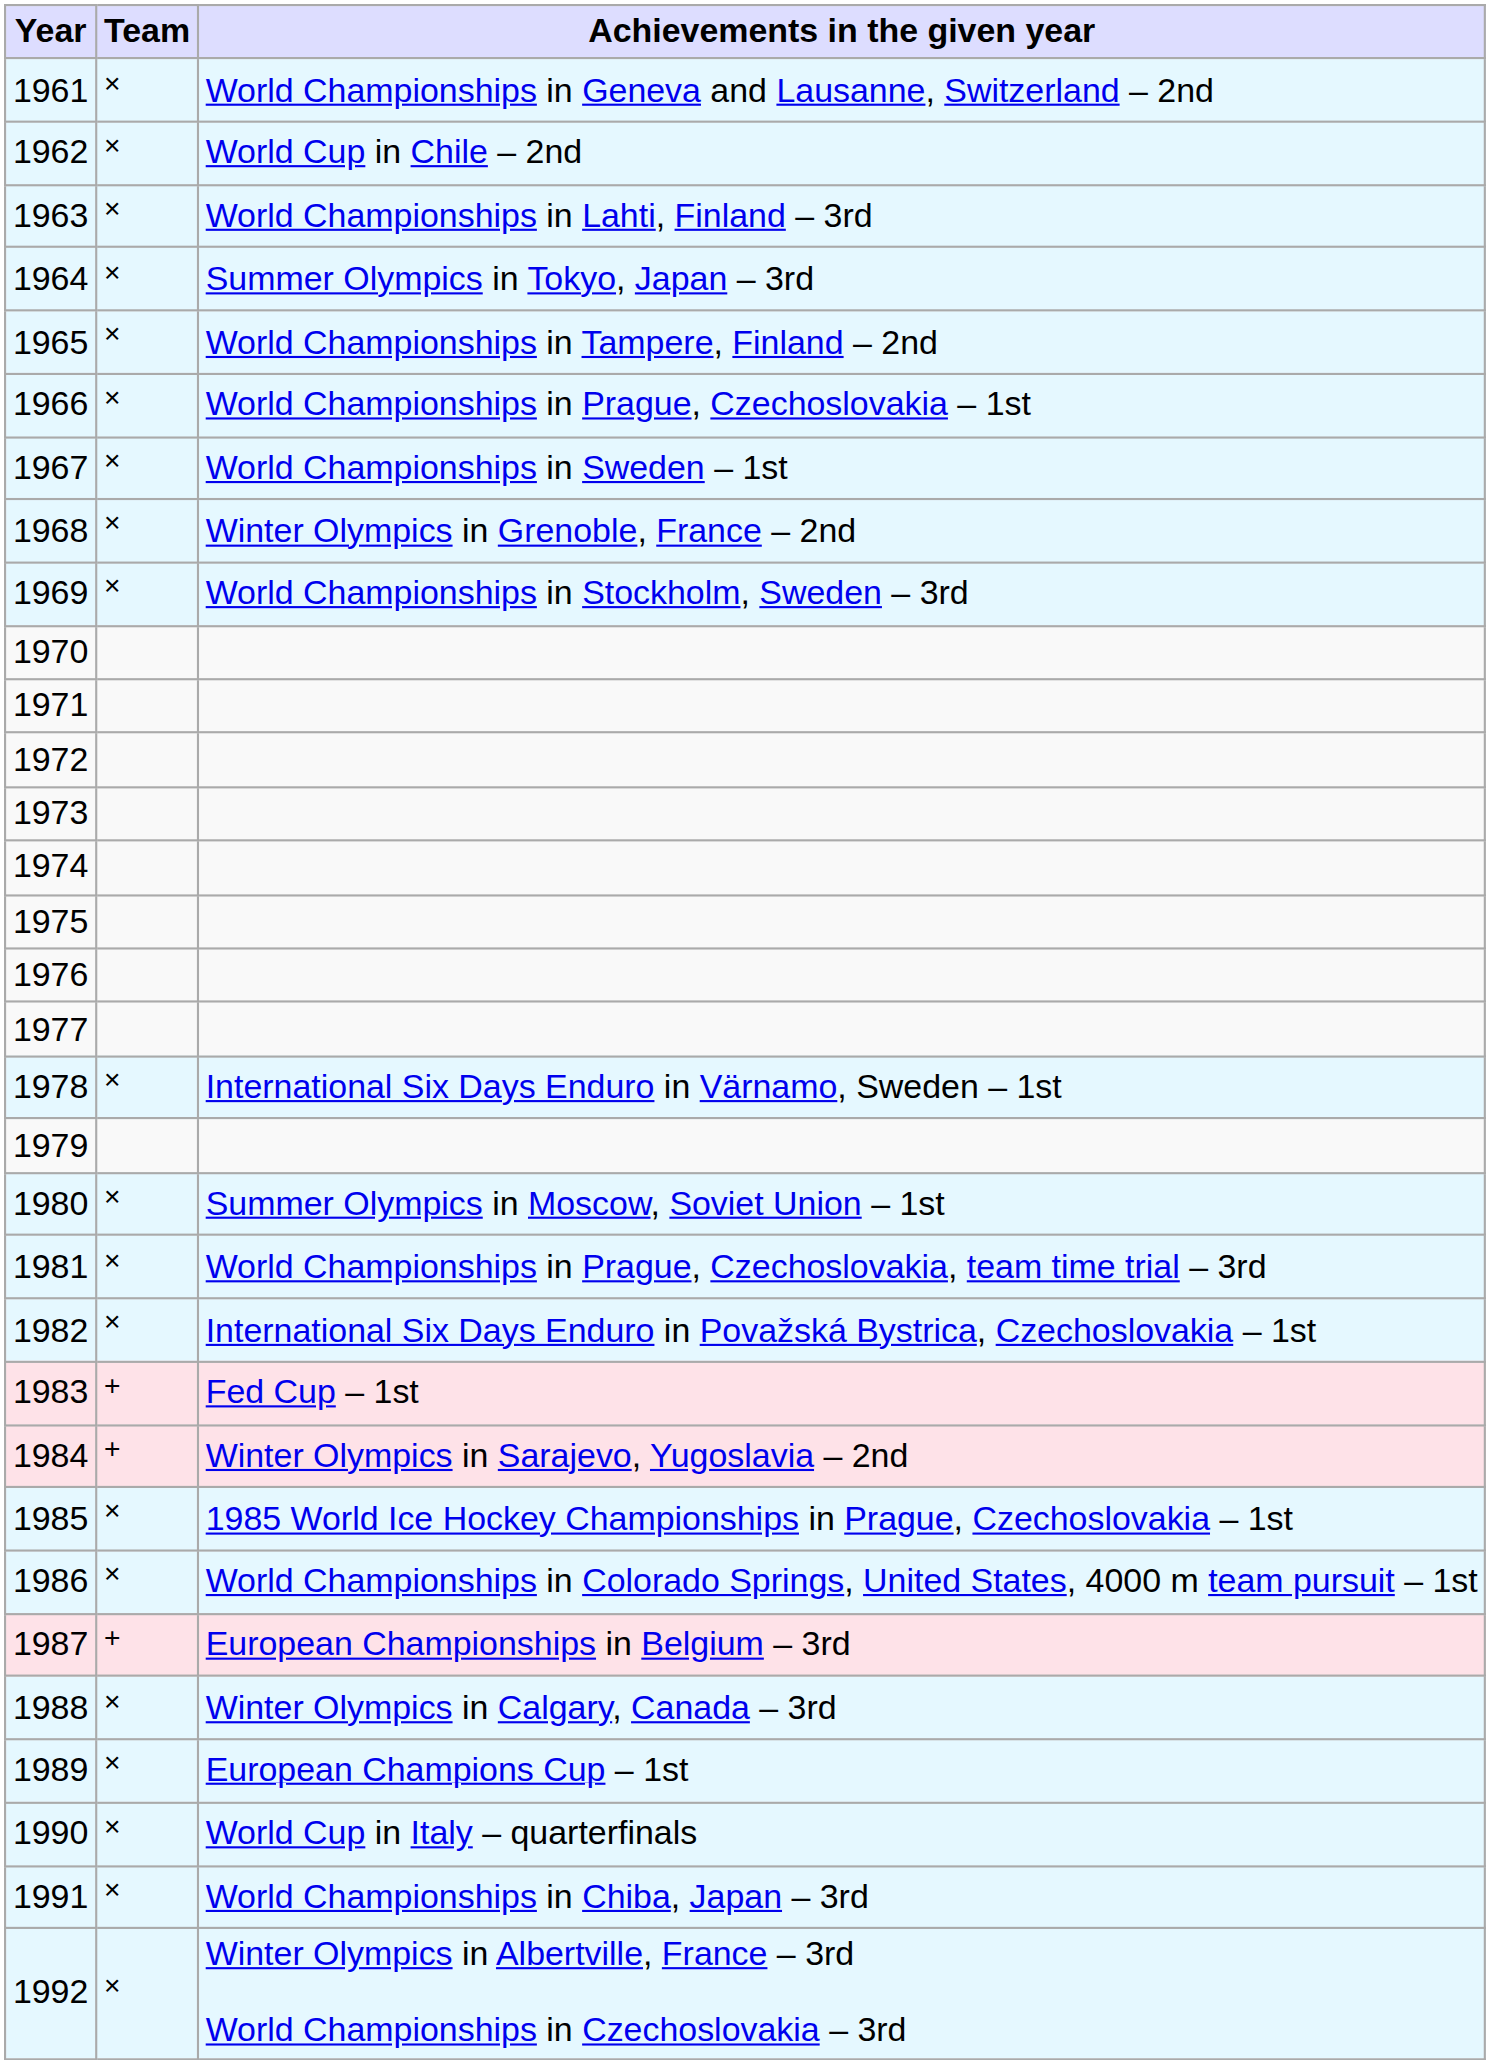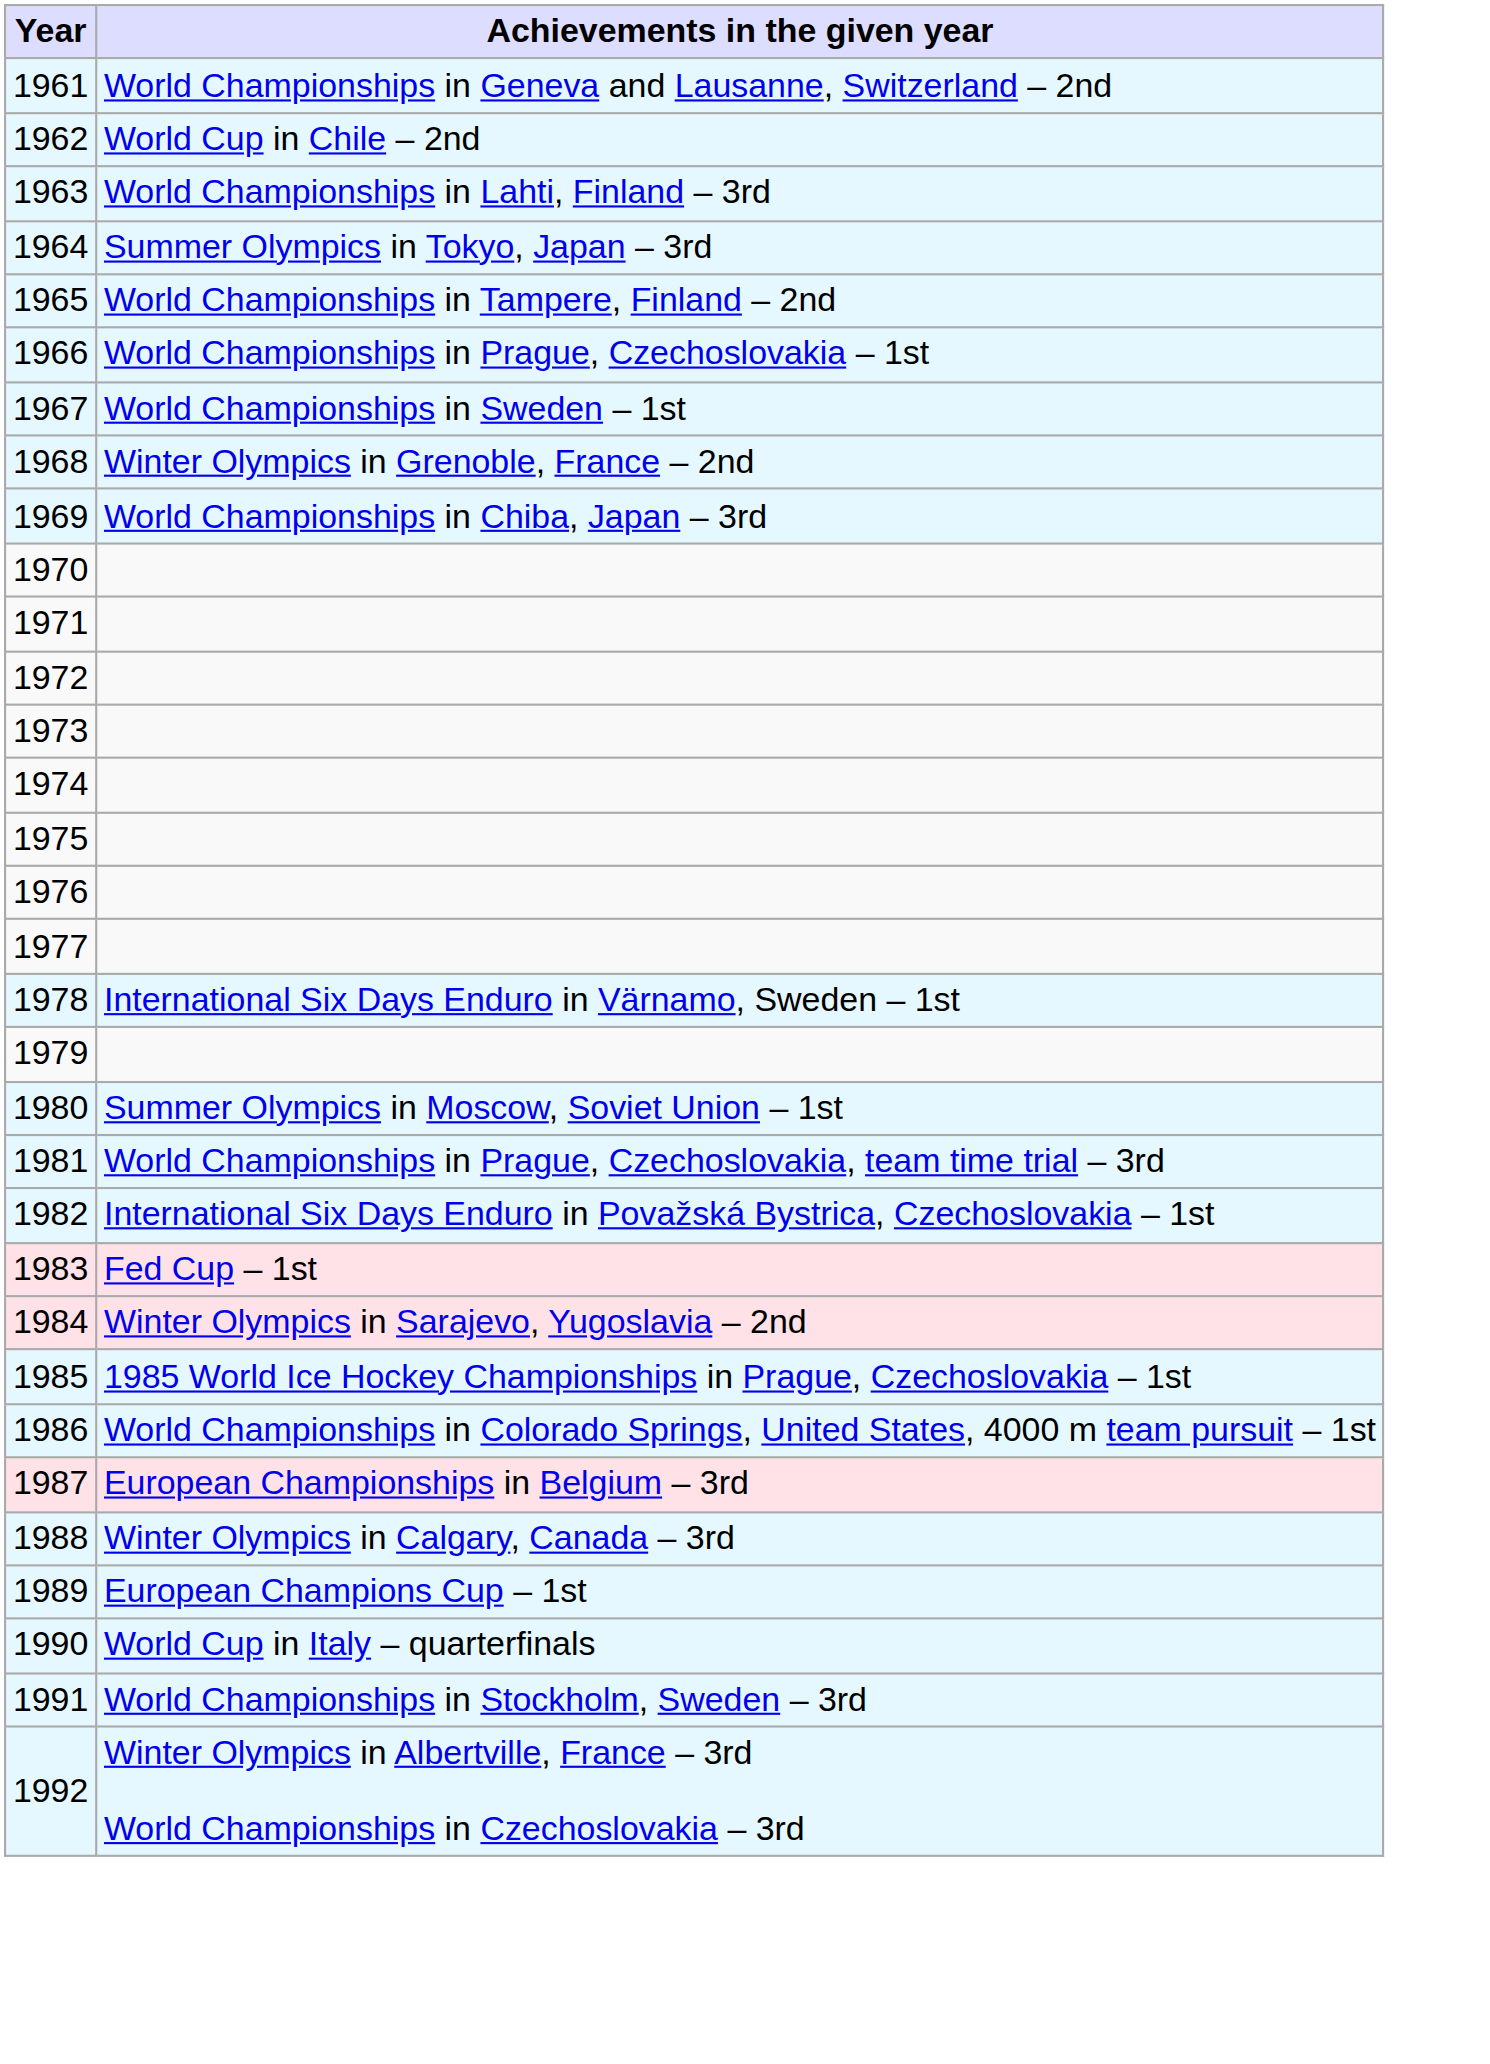 <table class="wikitable sortable">
 <tr>
 <th style="background-color:#DDDDFF;">Year</th>
-<th style="background-color:#DDDDFF;">Team</th>
 <th style="background-color:#DDDDFF;" class="unsortable">Achievements in the given year</th>
 </tr>
 <tr>
 <td style="background:#E5F8FF">1961</td>
-<td style="background:#E5F8FF"><sup>×</sup></td>
 <td style="background:#E5F8FF"><a href='#'>World Championships</a> in <a href='#'>Geneva</a> and <a href='#'>Lausanne</a>, <a href='#'>Switzerland</a> – 2nd</td>
 </tr>
 <tr>
 <td style="background:#E5F8FF">1962</td>
-<td style="background:#E5F8FF"><sup>×</sup></td>
 <td style="background:#E5F8FF"><a href='#'>World Cup</a> in <a href='#'>Chile</a> – 2nd</td>
 </tr>
 <tr>
 <td style="background:#E5F8FF">1963</td>
-<td style="background:#E5F8FF"><sup>×</sup></td>
 <td style="background:#E5F8FF"><a href='#'>World Championships</a> in <a href='#'>Lahti</a>, <a href='#'>Finland</a> – 3rd</td>
 </tr>
 <tr>
 <td style="background:#E5F8FF">1964</td>
-<td style="background:#E5F8FF"><sup>×</sup></td>
 <td style="background:#E5F8FF"><a href='#'>Summer Olympics</a> in <a href='#'>Tokyo</a>, <a href='#'>Japan</a> – 3rd</td>
 </tr>
 <tr>
 <td style="background:#E5F8FF">1965</td>
-<td style="background:#E5F8FF"><sup>×</sup></td>
 <td style="background:#E5F8FF"><a href='#'>World Championships</a> in <a href='#'>Tampere</a>, <a href='#'>Finland</a> – 2nd</td>
 </tr>
 <tr>
 <td style="background:#E5F8FF">1966</td>
-<td style="background:#E5F8FF"><sup>×</sup></td>
 <td style="background:#E5F8FF"><a href='#'>World Championships</a> in <a href='#'>Prague</a>, <a href='#'>Czechoslovakia</a> – 1st</td>
 </tr>
 <tr>
 <td style="background:#E5F8FF">1967</td>
-<td style="background:#E5F8FF"><sup>×</sup></td>
 <td style="background:#E5F8FF"><a href='#'>World Championships</a> in <a href='#'>Sweden</a> – 1st</td>
 </tr>
 <tr>
 <td style="background:#E5F8FF">1968</td>
-<td style="background:#E5F8FF"><sup>×</sup></td>
 <td style="background:#E5F8FF"><a href='#'>Winter Olympics</a> in <a href='#'>Grenoble</a>, <a href='#'>France</a> – 2nd</td>
 </tr>
 <tr>
 <td style="background:#E5F8FF">1969</td>
-<td style="background:#E5F8FF"><sup>×</sup></td>
-<td style="background:#E5F8FF"><a href='#'>World Championships</a> in <a href='#'>Stockholm</a>, <a href='#'>Sweden</a> – 3rd</td>
+<td style="background:#E5F8FF"><a href='#'>World Championships</a> in <a href='#'>Chiba</a>, <a href='#'>Japan</a> – 3rd</td>
 </tr>
 <tr>
 <td>1970</td>
-<td></td>
 <td></td>
 </tr>
 <tr>
 <td>1971</td>
 <td></td>
-<td></td>
 </tr>
 <tr>
 <td>1972</td>
-<td></td>
 <td></td>
 </tr>
 <tr>
 <td>1973</td>
 <td></td>
-<td></td>
 </tr>
 <tr>
 <td>1974</td>
-<td></td>
 <td></td>
 </tr>
 <tr>
 <td>1975</td>
 <td></td>
-<td></td>
 </tr>
 <tr>
 <td>1976</td>
-<td></td>
 <td></td>
 </tr>
 <tr>
 <td>1977</td>
 <td></td>
-<td></td>
 </tr>
 <tr>
 <td style="background:#E5F8FF">1978</td>
-<td style="background:#E5F8FF"><sup>×</sup></td>
 <td style="background:#E5F8FF"><a href='#'>International Six Days Enduro</a> in <a href='#'>Värnamo</a>, Sweden – 1st</td>
 </tr>
 <tr>
 <td>1979</td>
 <td></td>
-<td></td>
 </tr>
 <tr>
 <td style="background:#E5F8FF">1980</td>
-<td style="background:#E5F8FF"><sup>×</sup></td>
 <td style="background:#E5F8FF"><a href='#'>Summer Olympics</a> in <a href='#'>Moscow</a>, <a href='#'>Soviet Union</a> – 1st</td>
 </tr>
 <tr>
 <td style="background:#E5F8FF">1981</td>
-<td style="background:#E5F8FF"><sup>×</sup></td>
 <td style="background:#E5F8FF"><a href='#'>World Championships</a> in <a href='#'>Prague</a>, <a href='#'>Czechoslovakia</a>, <a href='#'>team time trial</a> – 3rd</td>
 </tr>
 <tr>
 <td style="background:#E5F8FF">1982</td>
-<td style="background:#E5F8FF"><sup>×</sup></td>
 <td style="background:#E5F8FF"><a href='#'>International Six Days Enduro</a> in <a href='#'>Považská Bystrica</a>, <a href='#'>Czechoslovakia</a> – 1st</td>
 </tr>
 <tr>
 <td style="background:#FEE2E8">1983</td>
-<td style="background:#FEE2E8"><sup>+</sup></td>
 <td style="background:#FEE2E8"><a href='#'>Fed Cup</a> – 1st</td>
 </tr>
 <tr>
 <td style="background:#FEE2E8">1984</td>
-<td style="background:#FEE2E8"><sup>+</sup></td>
 <td style="background:#FEE2E8"><a href='#'>Winter Olympics</a> in <a href='#'>Sarajevo</a>, <a href='#'>Yugoslavia</a> – 2nd</td>
 </tr>
 <tr>
 <td style="background:#E5F8FF">1985</td>
-<td style="background:#E5F8FF"><sup>×</sup></td>
 <td style="background:#E5F8FF"><a href='#'>1985 World Ice Hockey Championships</a> in <a href='#'>Prague</a>, <a href='#'>Czechoslovakia</a> – 1st</td>
 </tr>
 <tr>
 <td style="background:#E5F8FF">1986</td>
-<td style="background:#E5F8FF"><sup>×</sup></td>
 <td style="background:#E5F8FF"><a href='#'>World Championships</a> in <a href='#'>Colorado Springs</a>, <a href='#'>United States</a>, 4000 m <a href='#'>team pursuit</a> – 1st</td>
 </tr>
 <tr>
 <td style="background:#FEE2E8">1987</td>
-<td style="background:#FEE2E8"><sup>+</sup></td>
 <td style="background:#FEE2E8"><a href='#'>European Championships</a> in <a href='#'>Belgium</a> – 3rd</td>
 </tr>
 <tr>
 <td style="background:#E5F8FF">1988</td>
-<td style="background:#E5F8FF"><sup>×</sup></td>
 <td style="background:#E5F8FF"><a href='#'>Winter Olympics</a> in <a href='#'>Calgary</a>, <a href='#'>Canada</a> – 3rd</td>
 </tr>
 <tr>
 <td style="background:#E5F8FF">1989</td>
-<td style="background:#E5F8FF"><sup>×</sup></td>
 <td style="background:#E5F8FF"><a href='#'>European Champions Cup</a> – 1st</td>
 </tr>
 <tr>
 <td style="background:#E5F8FF">1990</td>
-<td style="background:#E5F8FF"><sup>×</sup></td>
 <td style="background:#E5F8FF"><a href='#'>World Cup</a> in <a href='#'>Italy</a> – quarterfinals</td>
 </tr>
 <tr>
 <td style="background:#E5F8FF">1991</td>
-<td style="background:#E5F8FF"><sup>×</sup></td>
-<td style="background:#E5F8FF"><a href='#'>World Championships</a> in <a href='#'>Chiba</a>, <a href='#'>Japan</a> – 3rd</td>
+<td style="background:#E5F8FF"><a href='#'>World Championships</a> in <a href='#'>Stockholm</a>, <a href='#'>Sweden</a> – 3rd</td>
 </tr>
 <tr>
 <td style="background:#E5F8FF">1992</td>
-<td style="background:#E5F8FF"><sup>×</sup></td>
 <td style="background:#E5F8FF"><a href='#'>Winter Olympics</a> in <a href='#'>Albertville</a>, <a href='#'>France</a> – 3rd<br><br><a href='#'>World Championships</a> in <a href='#'>Czechoslovakia</a> – 3rd</td>
 </tr>
 </table>
